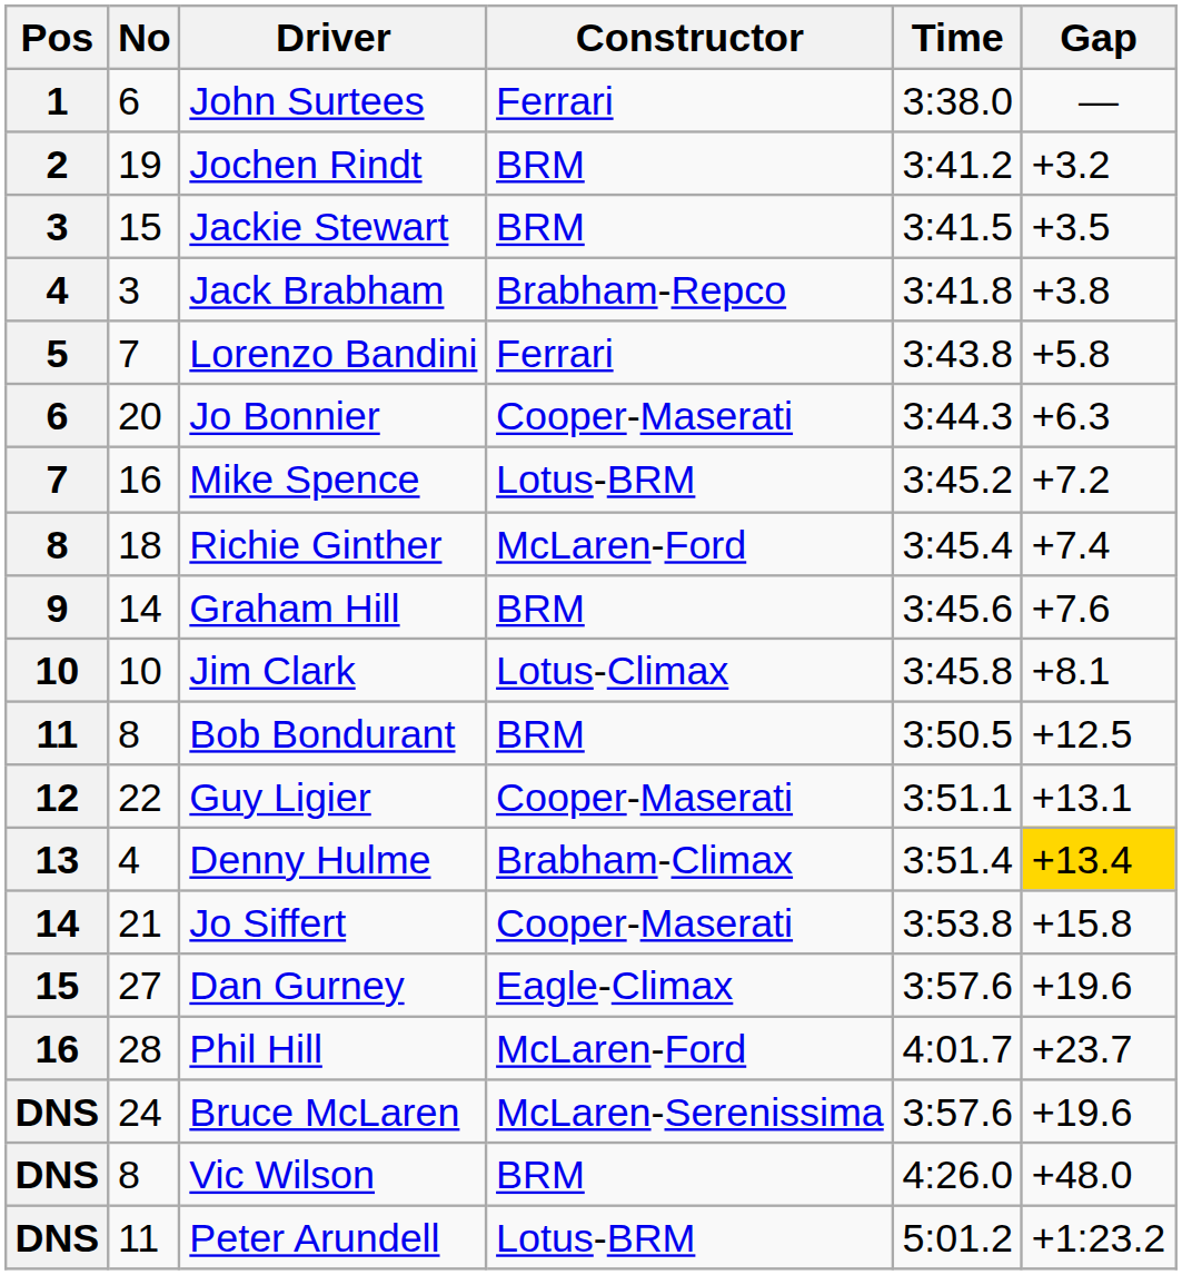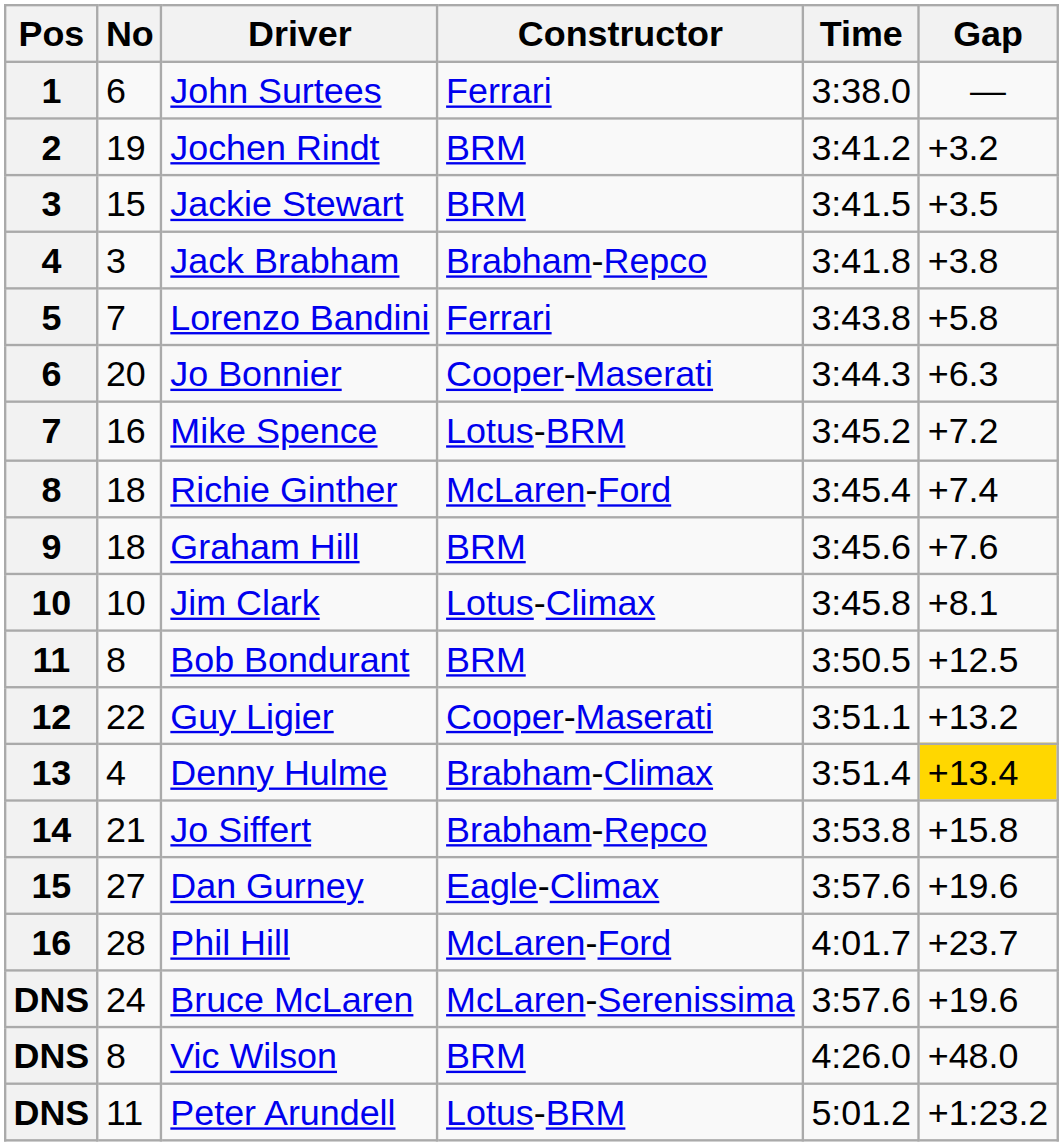 <table class="wikitable sortable" style="font-size: 95%">
 <tr>
 <th>Pos</th>
 <th>No</th>
 <th>Driver</th>
 <th>Constructor</th>
 <th>Time</th>
 <th>Gap</th>
 </tr>
 <tr>
 <th>1</th>
 <td>6</td>
 <td> <a href='#'>John Surtees</a></td>
 <td><a href='#'>Ferrari</a></td>
 <td>3:38.0</td>
 <td align="center">—</td>
 </tr>
 <tr>
 <th>2</th>
 <td>19</td>
 <td> <a href='#'>Jochen Rindt</a></td>
 <td><a href='#'>BRM</a></td>
 <td>3:41.2</td>
 <td>+3.2</td>
 </tr>
 <tr>
 <th>3</th>
 <td>15</td>
 <td> <a href='#'>Jackie Stewart</a></td>
 <td><a href='#'>BRM</a></td>
 <td>3:41.5</td>
 <td>+3.5</td>
 </tr>
 <tr>
 <th>4</th>
 <td>3</td>
 <td> <a href='#'>Jack Brabham</a></td>
 <td><a href='#'>Brabham</a>-<a href='#'>Repco</a></td>
 <td>3:41.8</td>
 <td>+3.8</td>
 </tr>
 <tr>
 <th>5</th>
 <td>7</td>
 <td> <a href='#'>Lorenzo Bandini</a></td>
 <td><a href='#'>Ferrari</a></td>
 <td>3:43.8</td>
 <td>+5.8</td>
 </tr>
 <tr>
 <th>6</th>
 <td>20</td>
 <td> <a href='#'>Jo Bonnier</a></td>
 <td><a href='#'>Cooper</a>-<a href='#'>Maserati</a></td>
 <td>3:44.3</td>
 <td>+6.3</td>
 </tr>
 <tr>
 <th>7</th>
 <td>16</td>
 <td> <a href='#'>Mike Spence</a></td>
 <td><a href='#'>Lotus</a>-<a href='#'>BRM</a></td>
 <td>3:45.2</td>
 <td>+7.2</td>
 </tr>
 <tr>
 <th>8</th>
 <td>18</td>
 <td> <a href='#'>Richie Ginther</a></td>
 <td><a href='#'>McLaren</a>-<a href='#'>Ford</a></td>
 <td>3:45.4</td>
 <td>+7.4</td>
 </tr>
 <tr>
 <th>9</th>
-<td>14</td>
+<td>18</td>
 <td> <a href='#'>Graham Hill</a></td>
 <td><a href='#'>BRM</a></td>
 <td>3:45.6</td>
 <td>+7.6</td>
 </tr>
 <tr>
 <th>10</th>
 <td>10</td>
 <td> <a href='#'>Jim Clark</a></td>
 <td><a href='#'>Lotus</a>-<a href='#'>Climax</a></td>
 <td>3:45.8</td>
 <td>+8.1</td>
 </tr>
 <tr>
 <th>11</th>
 <td>8</td>
 <td> <a href='#'>Bob Bondurant</a></td>
 <td><a href='#'>BRM</a></td>
 <td>3:50.5</td>
 <td>+12.5</td>
 </tr>
 <tr>
 <th>12</th>
 <td>22</td>
 <td> <a href='#'>Guy Ligier</a></td>
 <td><a href='#'>Cooper</a>-<a href='#'>Maserati</a></td>
 <td>3:51.1</td>
-<td>+13.1</td>
+<td>+13.2</td>
 </tr>
 <tr>
 <th>13</th>
 <td>4</td>
 <td> <a href='#'>Denny Hulme</a></td>
 <td><a href='#'>Brabham</a>-<a href='#'>Climax</a></td>
 <td>3:51.4</td>
 <td style="background: gold;">+13.4</td>
 </tr>
 <tr>
 <th>14</th>
 <td>21</td>
 <td> <a href='#'>Jo Siffert</a></td>
-<td><a href='#'>Cooper</a>-<a href='#'>Maserati</a></td>
+<td><a href='#'>Brabham</a>-<a href='#'>Repco</a></td>
 <td>3:53.8</td>
 <td>+15.8</td>
 </tr>
 <tr>
 <th>15</th>
 <td>27</td>
 <td> <a href='#'>Dan Gurney</a></td>
 <td><a href='#'>Eagle</a>-<a href='#'>Climax</a></td>
 <td>3:57.6</td>
 <td>+19.6</td>
 </tr>
 <tr>
 <th>16</th>
 <td>28</td>
 <td> <a href='#'>Phil Hill</a></td>
 <td><a href='#'>McLaren</a>-<a href='#'>Ford</a></td>
 <td>4:01.7</td>
 <td>+23.7</td>
 </tr>
 <tr>
 <th>DNS</th>
 <td>24</td>
 <td> <a href='#'>Bruce McLaren</a></td>
 <td><a href='#'>McLaren</a>-<a href='#'>Serenissima</a></td>
 <td>3:57.6</td>
 <td>+19.6</td>
 </tr>
 <tr>
 <th>DNS</th>
 <td>8</td>
 <td> <a href='#'>Vic Wilson</a></td>
 <td><a href='#'>BRM</a></td>
 <td>4:26.0</td>
 <td>+48.0</td>
 </tr>
 <tr>
 <th>DNS</th>
 <td>11</td>
 <td> <a href='#'>Peter Arundell</a></td>
 <td><a href='#'>Lotus</a>-<a href='#'>BRM</a></td>
 <td>5:01.2</td>
 <td>+1:23.2</td>
 </tr>
 </table>
